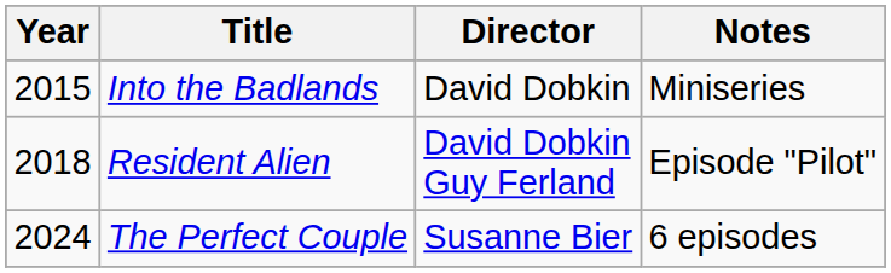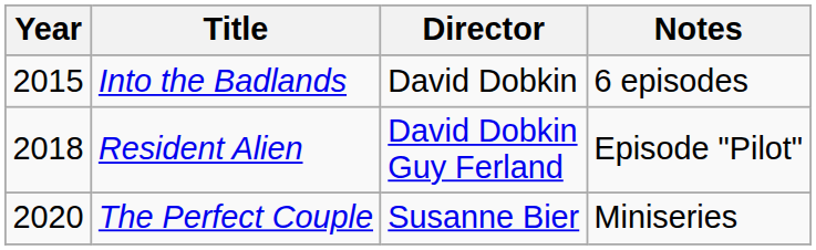 <table class="wikitable">
 <tr>
 <th>Year</th>
 <th>Title</th>
 <th>Director</th>
 <th>Notes</th>
 </tr>
 <tr>
 <td>2015</td>
 <td><em><a href='#'>Into the Badlands</a></em></td>
 <td>David Dobkin</td>
-<td>Miniseries</td>
+<td>6 episodes</td>
 </tr>
 <tr>
 <td>2018</td>
 <td><em><a href='#'>Resident Alien</a></em></td>
 <td><a href='#'>David Dobkin</a><br><a href='#'>Guy Ferland</a></td>
 <td>Episode "Pilot"</td>
 </tr>
 <tr>
-<td>2024</td>
+<td>2020</td>
 <td><em><a href='#'>The Perfect Couple</a></em></td>
 <td><a href='#'>Susanne Bier</a></td>
-<td>6 episodes</td>
+<td>Miniseries</td>
 </tr>
 </table>
